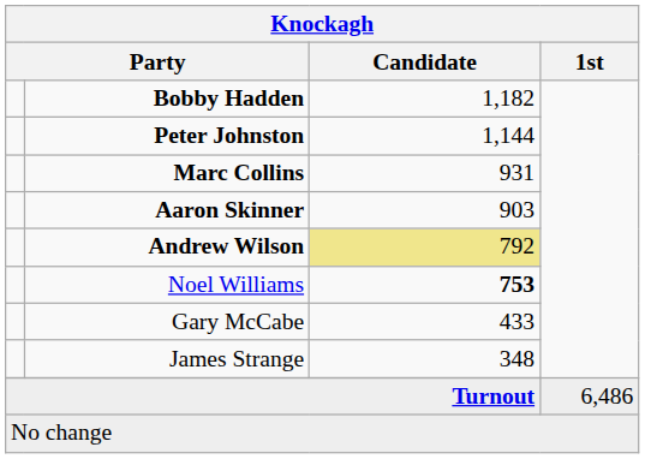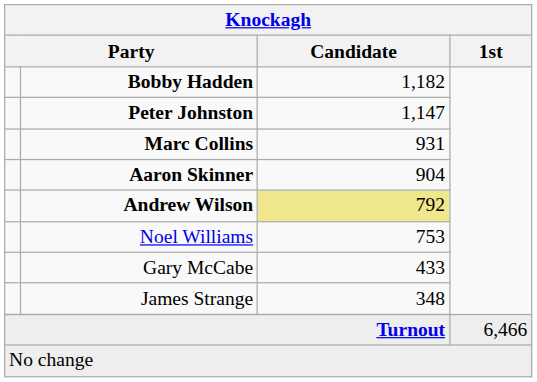 <table class="wikitable">
 <tr>
 <th colspan="4" align="center"><a href='#'>Knockagh</a></th>
 </tr>
 <tr>
 <th colspan="2" align="center" width=200>Party</th>
 <th width=150>Candidate</th>
 <th width=60>1st </th>
 </tr>
 <tr>
 <td></td>
 <td align="right"><strong>Bobby Hadden</strong></td>
 <td align="right">1,182</td>
 </tr>
 <tr>
 <td></td>
 <td align="right"><strong>Peter Johnston</strong></td>
-<td align="right">1,144</td>
+<td align="right">1,147</td>
 </tr>
 <tr>
 <td></td>
 <td align="right"><strong>Marc Collins</strong></td>
 <td align="right">931</td>
 </tr>
 <tr>
 <td></td>
 <td align="right"><strong>Aaron Skinner</strong></td>
-<td align="right">903</td>
+<td align="right">904</td>
 </tr>
 <tr>
 <td></td>
 <td align="right"><strong>Andrew Wilson</strong></td>
 <td align="right" style="background: khaki;">792</td>
 </tr>
 <tr>
 <td></td>
 <td align="right"><a href='#'>Noel Williams</a></td>
-<td align="right"><strong>753</strong></td>
+<td align="right">753</td>
 </tr>
 <tr>
 <td></td>
 <td align="right">Gary McCabe</td>
 <td align="right">433</td>
 </tr>
 <tr>
 <td></td>
 <td align="right">James Strange</td>
 <td align="right">348</td>
 </tr>
 <tr>
 </tr>
 <tr bgcolor="EEEEEE">
 <td colspan=3 align="right"><strong><a href='#'>Turnout</a></strong></td>
-<td align="right">6,486</td>
+<td align="right">6,466</td>
 </tr>
 <tr bgcolor="EEEEEE">
 <td colspan=4 bgcolor="EEEEEE">No change</td>
 </tr>
 </table>
